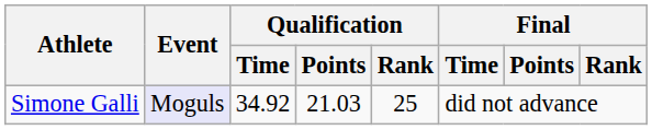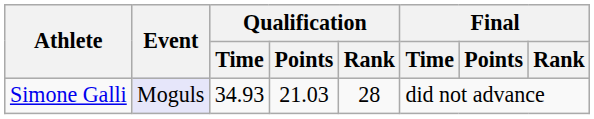 <table class="wikitable" style="font-size:90%">
 <tr>
 <th rowspan="2">Athlete</th>
 <th rowspan="2">Event</th>
 <th colspan="3">Qualification</th>
 <th colspan="3">Final</th>
 </tr>
 <tr>
 <th>Time</th>
 <th>Points</th>
 <th>Rank</th>
 <th>Time</th>
 <th>Points</th>
 <th>Rank</th>
 </tr>
 <tr>
 <td><a href='#'>Simone Galli</a></td>
 <td style="background: lavender;">Moguls</td>
-<td align="center">34.92</td>
+<td align="center">34.93</td>
 <td align="center">21.03</td>
-<td align="center">25</td>
+<td align="center">28</td>
 <td colspan="3">did not advance</td>
 </tr>
 </table>
